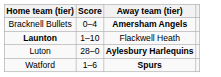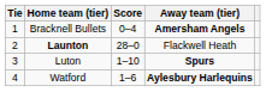 <table class="wikitable" style="text-align:center; font-size:85%">
 <tr>
+<th>Tie</th>
 <th>Home team (tier)</th>
 <th>Score</th>
 <th>Away team (tier)</th>
 <th></th>
 </tr>
 <tr>
+<td align="center">1</td>
 <td>Bracknell Bullets</td>
 <td align="center">0–4</td>
 <td><strong>Amersham Angels</strong></td>
 <td></td>
 </tr>
 <tr>
+<td align="center">2</td>
 <td><strong>Launton</strong></td>
-<td align="center">1–10</td>
+<td align="center">28–0</td>
 <td>Flackwell Heath</td>
 <td></td>
 </tr>
 <tr>
+<td align="center">3</td>
 <td>Luton</td>
-<td align="center">28–0</td>
+<td align="center">1–10</td>
+<td><strong>Spurs</strong></td>
+<td></td>
+</tr>
+<tr>
+<td align="center">4</td>
+<td>Watford</td>
+<td align="center">1–6</td>
 <td><strong>Aylesbury Harlequins</strong></td>
 <td></td>
 </tr>
-<tr>
-<td>Watford</td>
-<td align="center">1–6</td>
-<td><strong>Spurs</strong></td>
-<td></td>
-</tr>
 </table>
